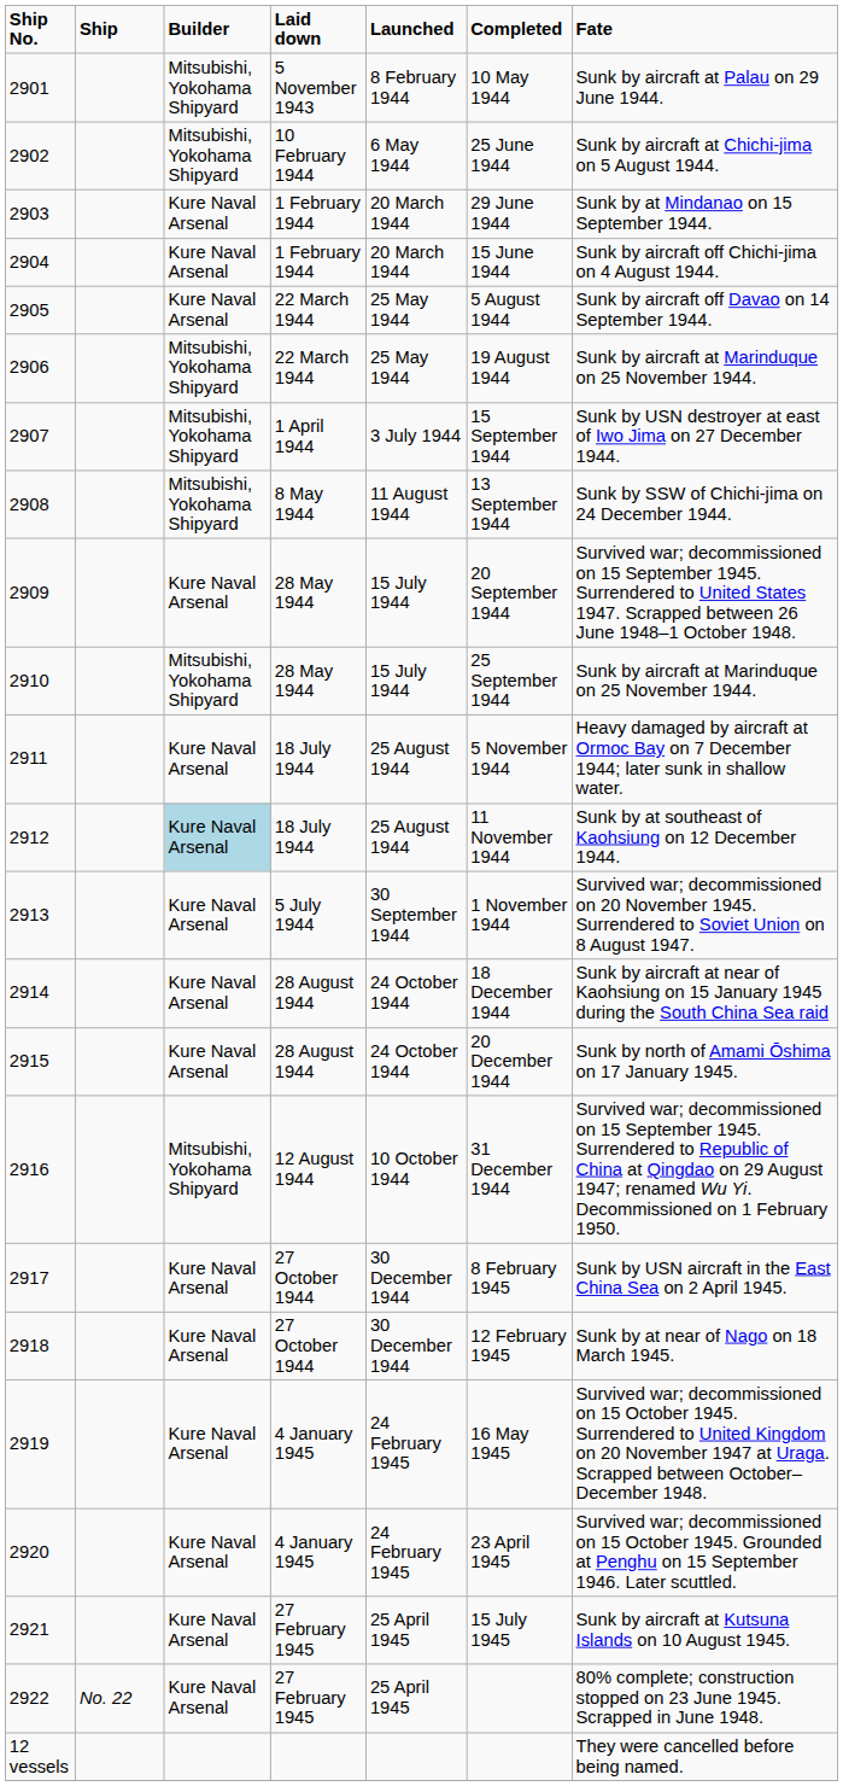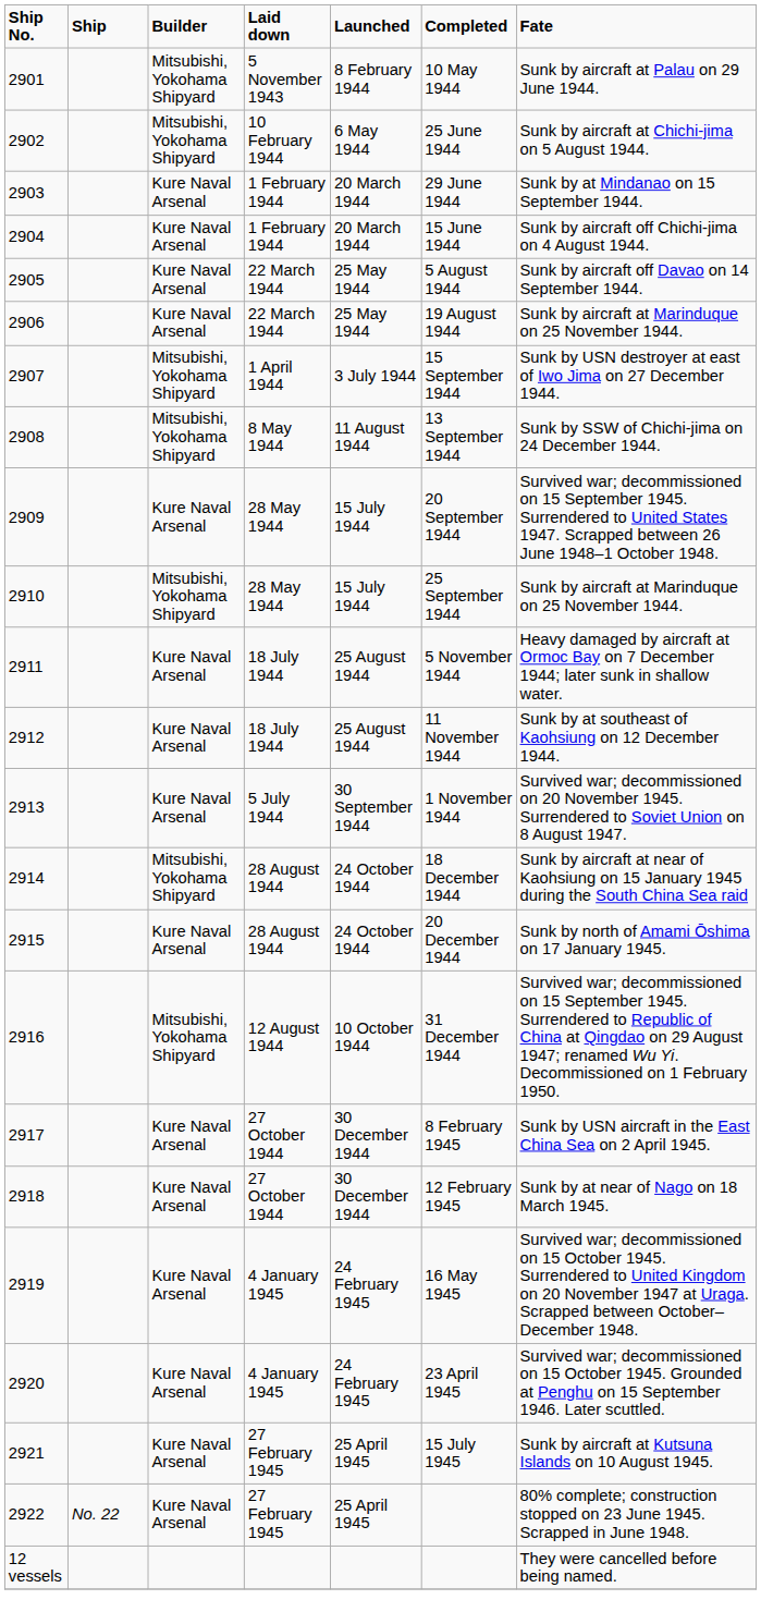 <table class="wikitable" width="85%">
 <tr>
 <td width="5%"><strong>Ship No.</strong></td>
 <td width="10%"><strong>Ship</strong></td>
 <td width="12%"><strong>Builder</strong></td>
 <td width="10%" bgcolor=><strong>Laid down</strong></td>
 <td width="10%" bgcolor=><strong>Launched</strong></td>
 <td width="10%" bgcolor=><strong>Completed</strong></td>
 <td width="30%" bgcolor=><strong>Fate</strong></td>
 </tr>
 <tr>
 <td>2901</td>
 <td></td>
 <td>Mitsubishi, Yokohama Shipyard</td>
 <td>5 November 1943</td>
 <td>8 February 1944</td>
 <td>10 May 1944</td>
 <td>Sunk by aircraft at <a href='#'>Palau</a> on 29 June 1944.</td>
 </tr>
 <tr>
 <td>2902</td>
 <td></td>
 <td>Mitsubishi, Yokohama Shipyard</td>
 <td>10 February 1944</td>
 <td>6 May 1944</td>
 <td>25 June 1944</td>
 <td>Sunk by aircraft at <a href='#'>Chichi-jima</a> on 5 August 1944.</td>
 </tr>
 <tr>
 <td>2903</td>
 <td></td>
 <td>Kure Naval Arsenal</td>
 <td>1 February 1944</td>
 <td>20 March 1944</td>
 <td>29 June 1944</td>
 <td>Sunk by  at <a href='#'>Mindanao</a> on 15 September 1944.</td>
 </tr>
 <tr>
 <td>2904</td>
 <td></td>
 <td>Kure Naval Arsenal</td>
 <td>1 February 1944</td>
 <td>20 March 1944</td>
 <td>15 June 1944</td>
 <td>Sunk by aircraft off Chichi-jima on 4 August 1944.</td>
 </tr>
 <tr>
 <td>2905</td>
 <td></td>
 <td>Kure Naval Arsenal</td>
 <td>22 March 1944</td>
 <td>25 May 1944</td>
 <td>5 August 1944</td>
 <td>Sunk by aircraft off <a href='#'>Davao</a> on 14 September 1944.</td>
 </tr>
 <tr>
 <td>2906</td>
 <td></td>
-<td>Mitsubishi, Yokohama Shipyard</td>
+<td>Kure Naval Arsenal</td>
 <td>22 March 1944</td>
 <td>25 May 1944</td>
 <td>19 August 1944</td>
 <td>Sunk by aircraft at <a href='#'>Marinduque</a> on 25 November 1944.</td>
 </tr>
 <tr>
 <td>2907</td>
 <td></td>
 <td>Mitsubishi, Yokohama Shipyard</td>
 <td>1 April 1944</td>
 <td>3 July 1944</td>
 <td>15 September 1944</td>
 <td>Sunk by USN destroyer at east of <a href='#'>Iwo Jima</a> on 27 December 1944.</td>
 </tr>
 <tr>
 <td>2908</td>
 <td></td>
 <td>Mitsubishi, Yokohama Shipyard</td>
 <td>8 May 1944</td>
 <td>11 August 1944</td>
 <td>13 September 1944</td>
 <td>Sunk by  SSW of Chichi-jima on 24 December 1944.</td>
 </tr>
 <tr>
 <td>2909</td>
 <td></td>
 <td>Kure Naval Arsenal</td>
 <td>28 May 1944</td>
 <td>15 July 1944</td>
 <td>20 September 1944</td>
 <td>Survived war; decommissioned on 15 September 1945. Surrendered to <a href='#'>United States</a> 1947. Scrapped between 26 June 1948–1 October 1948.</td>
 </tr>
 <tr>
 <td>2910</td>
 <td></td>
 <td>Mitsubishi, Yokohama Shipyard</td>
 <td>28 May 1944</td>
 <td>15 July 1944</td>
 <td>25 September 1944</td>
 <td>Sunk by aircraft at Marinduque on 25 November 1944.</td>
 </tr>
 <tr>
 <td>2911</td>
 <td></td>
 <td>Kure Naval Arsenal</td>
 <td>18 July 1944</td>
 <td>25 August 1944</td>
 <td>5 November 1944</td>
 <td>Heavy damaged by aircraft at <a href='#'>Ormoc Bay</a> on 7 December 1944; later sunk in shallow water.</td>
 </tr>
 <tr>
 <td>2912</td>
 <td></td>
-<td style="background: lightblue;">Kure Naval Arsenal</td>
+<td>Kure Naval Arsenal</td>
 <td>18 July 1944</td>
 <td>25 August 1944</td>
 <td>11 November 1944</td>
 <td>Sunk by  at southeast of <a href='#'>Kaohsiung</a> on 12 December 1944.</td>
 </tr>
 <tr>
 <td>2913</td>
 <td></td>
 <td>Kure Naval Arsenal</td>
 <td>5 July 1944</td>
 <td>30 September 1944</td>
 <td>1 November 1944</td>
 <td>Survived war; decommissioned on 20 November 1945. Surrendered to <a href='#'>Soviet Union</a> on 8 August 1947.</td>
 </tr>
 <tr>
 <td>2914</td>
 <td></td>
-<td>Kure Naval Arsenal</td>
+<td>Mitsubishi, Yokohama Shipyard</td>
 <td>28 August 1944</td>
 <td>24 October 1944</td>
 <td>18 December 1944</td>
 <td>Sunk by aircraft at near of Kaohsiung on 15 January 1945 during the <a href='#'>South China Sea raid</a></td>
 </tr>
 <tr>
 <td>2915</td>
 <td></td>
 <td>Kure Naval Arsenal</td>
 <td>28 August 1944</td>
 <td>24 October 1944</td>
 <td>20 December 1944</td>
 <td>Sunk by  north of <a href='#'>Amami Ōshima</a> on 17 January 1945.</td>
 </tr>
 <tr>
 <td>2916</td>
 <td></td>
 <td>Mitsubishi, Yokohama Shipyard</td>
 <td>12 August 1944</td>
 <td>10 October 1944</td>
 <td>31 December 1944</td>
 <td>Survived war; decommissioned on 15 September 1945. Surrendered to <a href='#'>Republic of China</a> at <a href='#'>Qingdao</a> on 29 August 1947; renamed <em>Wu Yi</em>. Decommissioned on 1 February 1950.</td>
 </tr>
 <tr>
 <td>2917</td>
 <td></td>
 <td>Kure Naval Arsenal</td>
 <td>27 October 1944</td>
 <td>30 December 1944</td>
 <td>8 February 1945</td>
 <td>Sunk by USN aircraft in the <a href='#'>East China Sea</a> on 2 April 1945.</td>
 </tr>
 <tr>
 <td>2918</td>
 <td></td>
 <td>Kure Naval Arsenal</td>
 <td>27 October 1944</td>
 <td>30 December 1944</td>
 <td>12 February 1945</td>
 <td>Sunk by  at near of <a href='#'>Nago</a> on 18 March 1945.</td>
 </tr>
 <tr>
 <td>2919</td>
 <td></td>
 <td>Kure Naval Arsenal</td>
 <td>4 January 1945</td>
 <td>24 February 1945</td>
 <td>16 May 1945</td>
 <td>Survived war; decommissioned on 15 October 1945. Surrendered to <a href='#'>United Kingdom</a> on 20 November 1947 at <a href='#'>Uraga</a>. Scrapped between October–December 1948.</td>
 </tr>
 <tr>
 <td>2920</td>
 <td></td>
 <td>Kure Naval Arsenal</td>
 <td>4 January 1945</td>
 <td>24 February 1945</td>
 <td>23 April 1945</td>
 <td>Survived war; decommissioned on 15 October 1945. Grounded at <a href='#'>Penghu</a> on 15 September 1946. Later scuttled.</td>
 </tr>
 <tr>
 <td>2921</td>
 <td></td>
 <td>Kure Naval Arsenal</td>
 <td>27 February 1945</td>
 <td>25 April 1945</td>
 <td>15 July 1945</td>
 <td>Sunk by aircraft at <a href='#'>Kutsuna Islands</a> on 10 August 1945.</td>
 </tr>
 <tr>
 <td>2922</td>
 <td><em>No. 22</em></td>
 <td>Kure Naval Arsenal</td>
 <td>27 February 1945</td>
 <td>25 April 1945</td>
 <td></td>
 <td>80% complete; construction stopped on 23 June 1945. Scrapped in June 1948.</td>
 </tr>
 <tr>
 <td>12 vessels</td>
 <td></td>
 <td></td>
 <td></td>
 <td></td>
 <td></td>
 <td>They were cancelled before being named.</td>
 </tr>
 <tr>
 </tr>
 </table>
